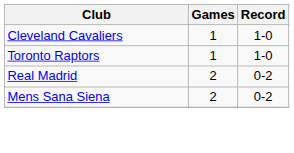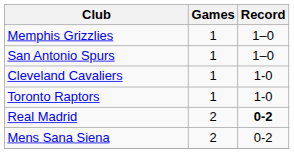 <table class="wikitable" style="text-align:center">
 <tr>
 <th width=220>Club</th>
 <th width=25>Games</th>
 <th width=25>Record</th>
+</tr>
+<tr>
+<td align=left> <a href='#'>Memphis Grizzlies</a></td>
+<td>1</td>
+<td>1–0</td>
+</tr>
+<tr>
+<td align=left> <a href='#'>San Antonio Spurs</a></td>
+<td>1</td>
+<td>1–0</td>
 </tr>
 <tr>
 <td align=left> <a href='#'>Cleveland Cavaliers</a></td>
 <td>1</td>
 <td>1-0</td>
 </tr>
 <tr>
 <td align=left> <a href='#'>Toronto Raptors</a></td>
 <td>1</td>
 <td>1-0</td>
 </tr>
 <tr>
 <td align=left> <a href='#'>Real Madrid</a></td>
 <td>2</td>
-<td>0-2</td>
+<td><strong>0-2</strong></td>
 </tr>
 <tr>
 <td align=left> <a href='#'>Mens Sana Siena</a></td>
 <td>2</td>
 <td>0-2</td>
 </tr>
 <tr>
 </tr>
 </table>
